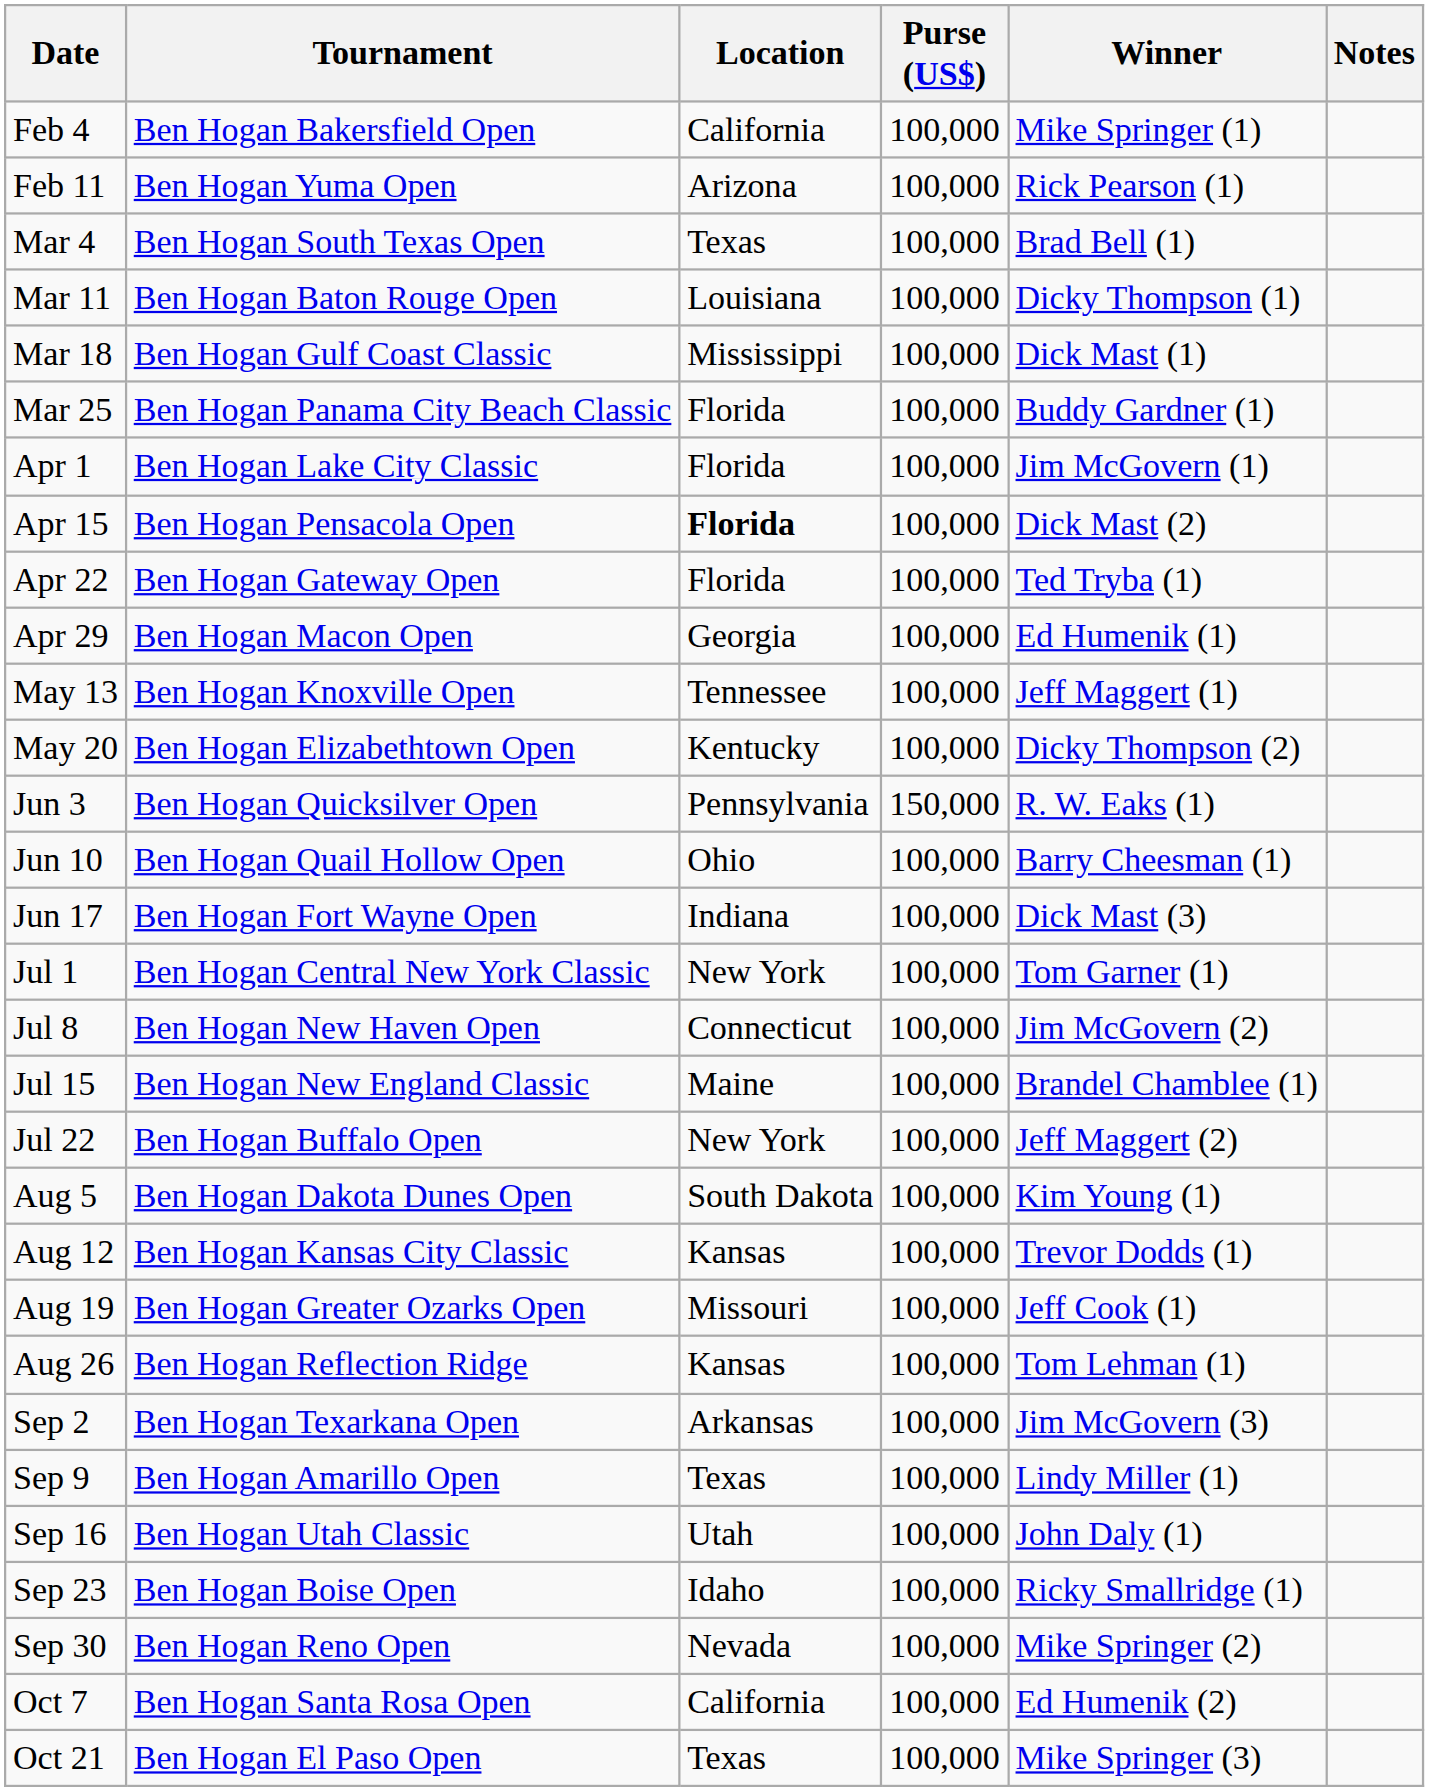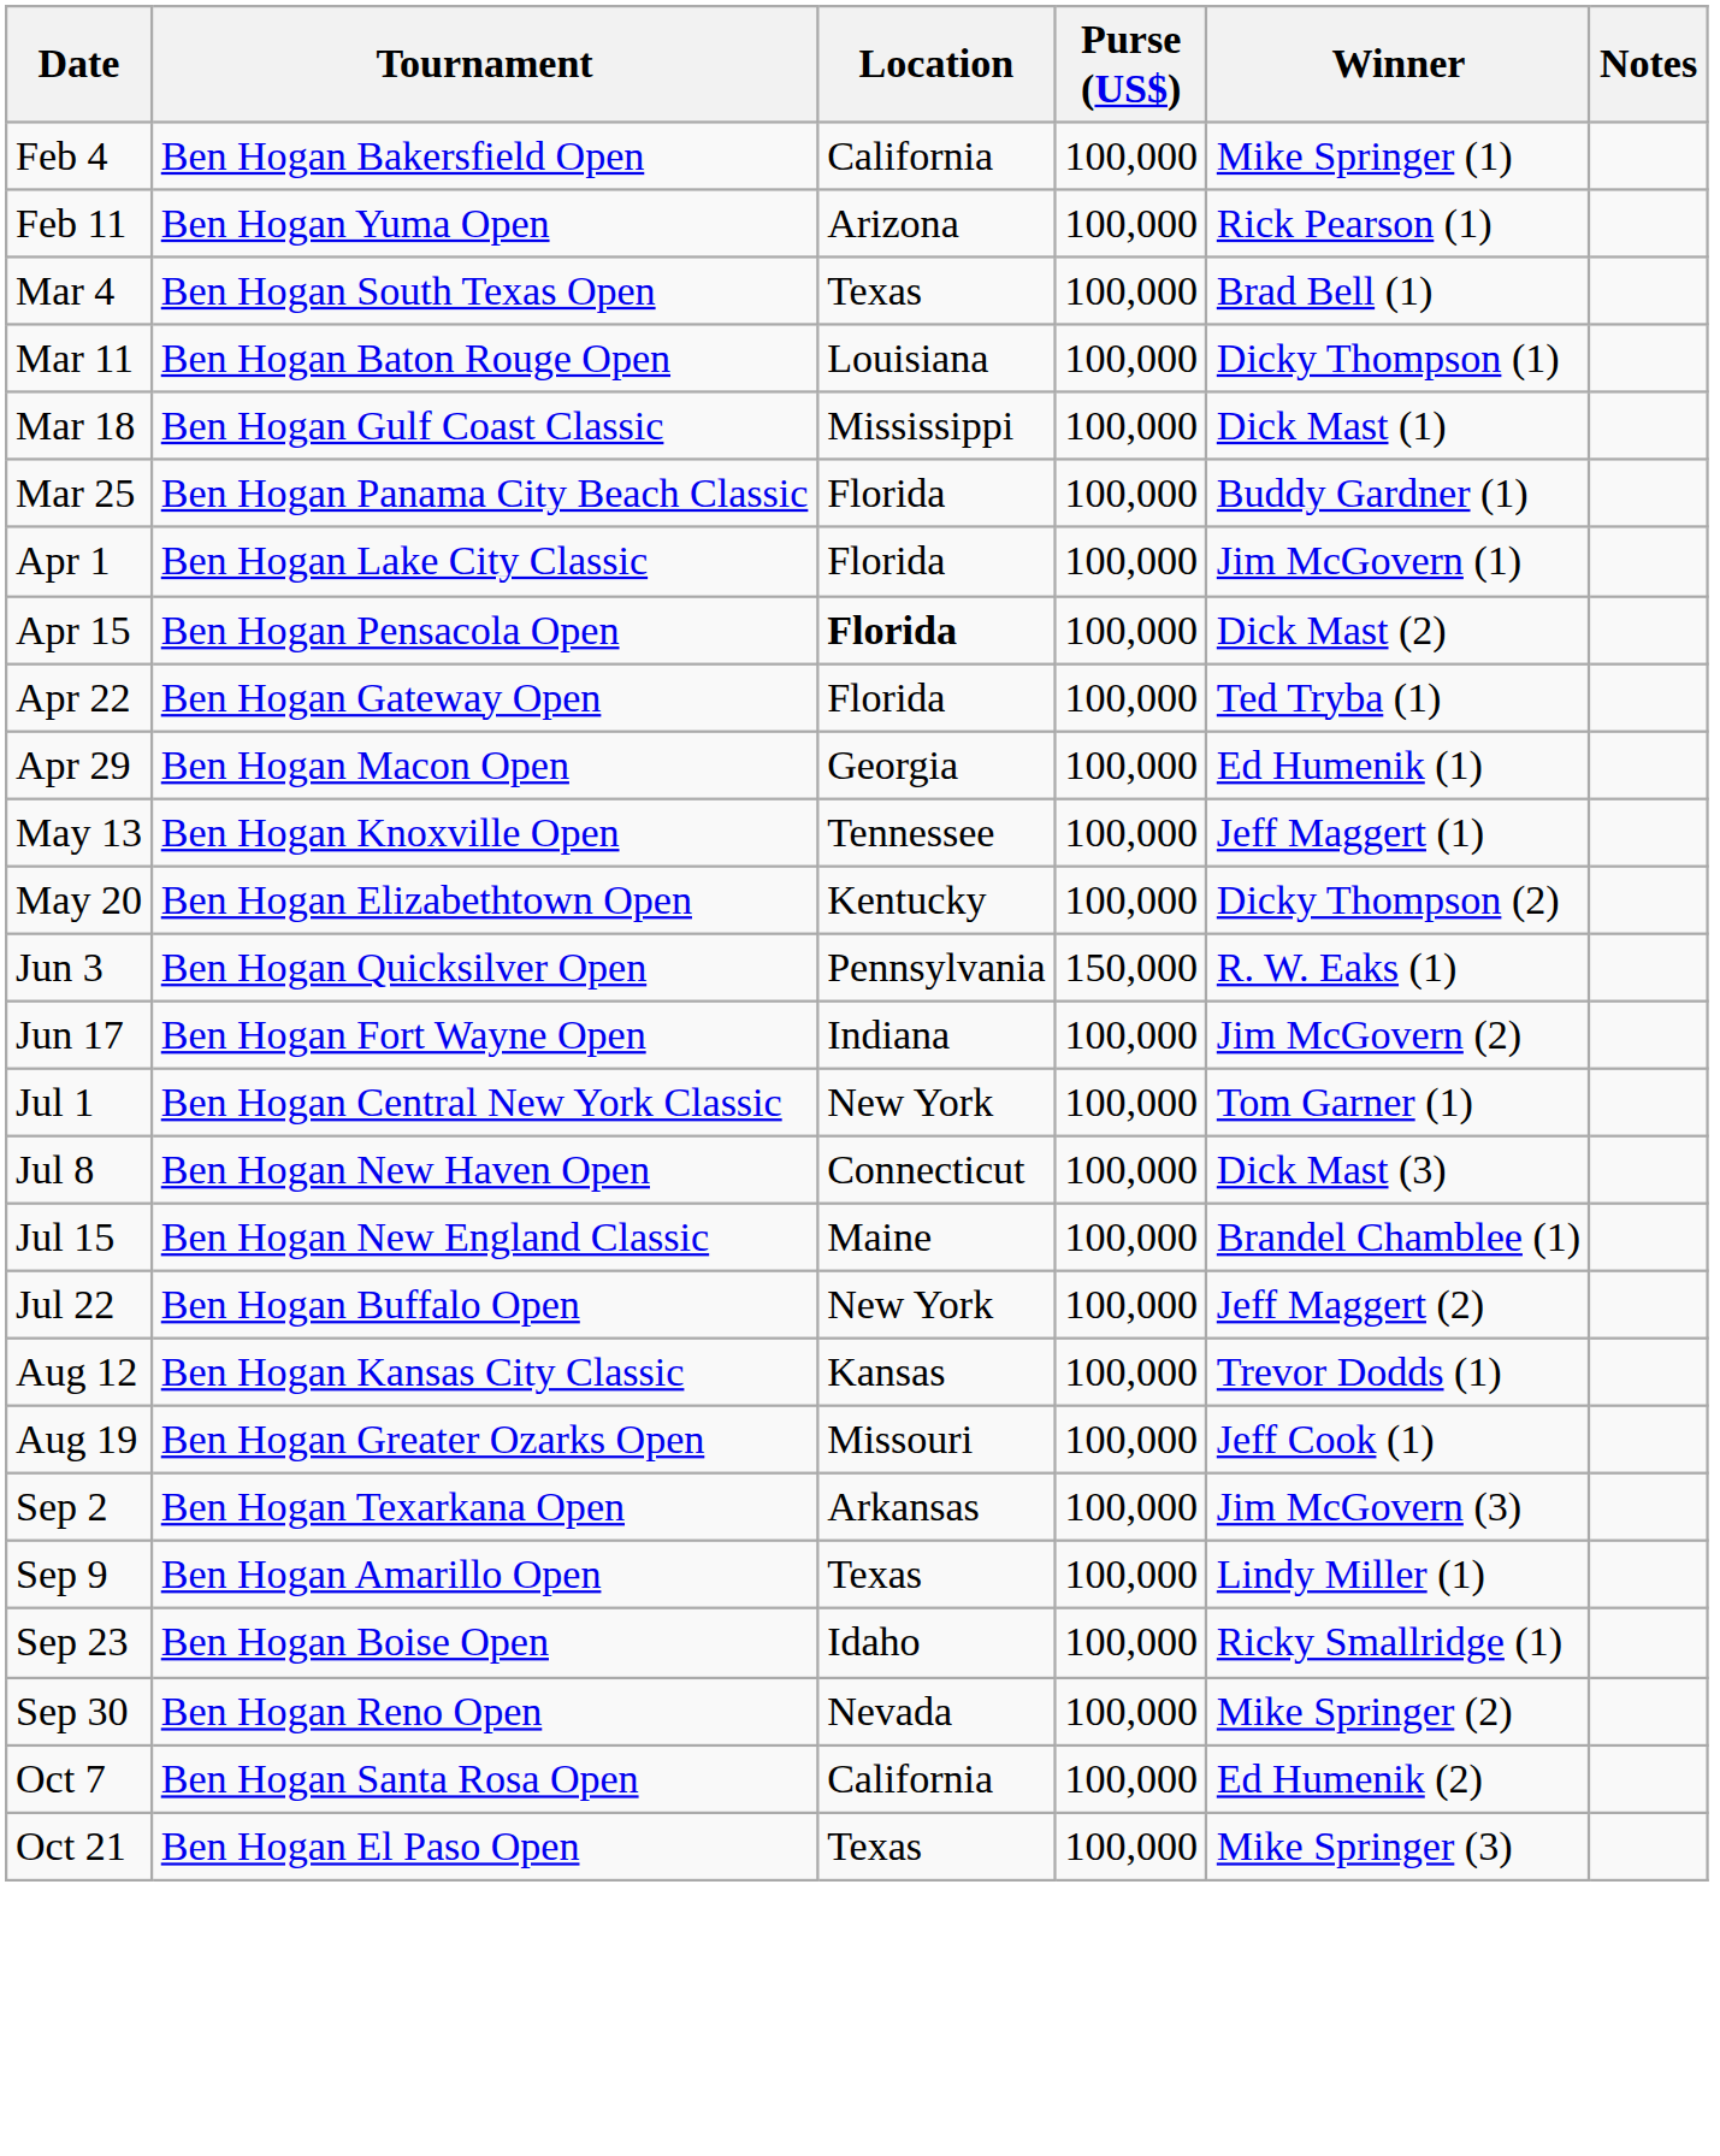 <table class="wikitable" style="font-size:95%">
 <tr>
 <th>Date</th>
 <th>Tournament</th>
 <th>Location</th>
 <th>Purse<br>(<a href='#'>US$</a>)</th>
 <th>Winner</th>
 <th>Notes</th>
 </tr>
 <tr>
 <td>Feb 4</td>
 <td><a href='#'>Ben Hogan Bakersfield Open</a></td>
 <td>California</td>
 <td align=right>100,000</td>
 <td> <a href='#'>Mike Springer</a> (1)</td>
 <td></td>
 </tr>
 <tr>
 <td>Feb 11</td>
 <td><a href='#'>Ben Hogan Yuma Open</a></td>
 <td>Arizona</td>
 <td align=right>100,000</td>
 <td> <a href='#'>Rick Pearson</a> (1)</td>
 <td></td>
 </tr>
 <tr>
 <td>Mar 4</td>
 <td><a href='#'>Ben Hogan South Texas Open</a></td>
 <td>Texas</td>
 <td align=right>100,000</td>
 <td> <a href='#'>Brad Bell</a> (1)</td>
 <td></td>
 </tr>
 <tr>
 <td>Mar 11</td>
 <td><a href='#'>Ben Hogan Baton Rouge Open</a></td>
 <td>Louisiana</td>
 <td align=right>100,000</td>
 <td> <a href='#'>Dicky Thompson</a> (1)</td>
 <td></td>
 </tr>
 <tr>
 <td>Mar 18</td>
 <td><a href='#'>Ben Hogan Gulf Coast Classic</a></td>
 <td>Mississippi</td>
 <td align=right>100,000</td>
 <td> <a href='#'>Dick Mast</a> (1)</td>
 <td></td>
 </tr>
 <tr>
 <td>Mar 25</td>
 <td><a href='#'>Ben Hogan Panama City Beach Classic</a></td>
 <td>Florida</td>
 <td align=right>100,000</td>
 <td> <a href='#'>Buddy Gardner</a> (1)</td>
 <td></td>
 </tr>
 <tr>
 <td>Apr 1</td>
 <td><a href='#'>Ben Hogan Lake City Classic</a></td>
 <td>Florida</td>
 <td align=right>100,000</td>
 <td> <a href='#'>Jim McGovern</a> (1)</td>
 <td></td>
 </tr>
 <tr>
 <td>Apr 15</td>
 <td><a href='#'>Ben Hogan Pensacola Open</a></td>
 <td><strong>Florida</strong></td>
 <td align=right>100,000</td>
 <td> <a href='#'>Dick Mast</a> (2)</td>
 <td></td>
 </tr>
 <tr>
 <td>Apr 22</td>
 <td><a href='#'>Ben Hogan Gateway Open</a></td>
 <td>Florida</td>
 <td align=right>100,000</td>
 <td> <a href='#'>Ted Tryba</a> (1)</td>
 <td></td>
 </tr>
 <tr>
 <td>Apr 29</td>
 <td><a href='#'>Ben Hogan Macon Open</a></td>
 <td>Georgia</td>
 <td align=right>100,000</td>
 <td> <a href='#'>Ed Humenik</a> (1)</td>
 <td></td>
 </tr>
 <tr>
 <td>May 13</td>
 <td><a href='#'>Ben Hogan Knoxville Open</a></td>
 <td>Tennessee</td>
 <td align=right>100,000</td>
 <td> <a href='#'>Jeff Maggert</a> (1)</td>
 <td></td>
 </tr>
 <tr>
 <td>May 20</td>
 <td><a href='#'>Ben Hogan Elizabethtown Open</a></td>
 <td>Kentucky</td>
 <td align=right>100,000</td>
 <td> <a href='#'>Dicky Thompson</a> (2)</td>
 <td></td>
 </tr>
 <tr>
 <td>Jun 3</td>
 <td><a href='#'>Ben Hogan Quicksilver Open</a></td>
 <td>Pennsylvania</td>
 <td align=right>150,000</td>
 <td> <a href='#'>R. W. Eaks</a> (1)</td>
 <td></td>
 </tr>
 <tr>
-<td>Jun 10</td>
-<td><a href='#'>Ben Hogan Quail Hollow Open</a></td>
-<td>Ohio</td>
-<td align=right>100,000</td>
-<td> <a href='#'>Barry Cheesman</a> (1)</td>
-<td></td>
-</tr>
-<tr>
 <td>Jun 17</td>
 <td><a href='#'>Ben Hogan Fort Wayne Open</a></td>
 <td>Indiana</td>
 <td align=right>100,000</td>
-<td> <a href='#'>Dick Mast</a> (3)</td>
+<td> <a href='#'>Jim McGovern</a> (2)</td>
 <td></td>
 </tr>
 <tr>
 <td>Jul 1</td>
 <td><a href='#'>Ben Hogan Central New York Classic</a></td>
 <td>New York</td>
 <td align=right>100,000</td>
 <td> <a href='#'>Tom Garner</a> (1)</td>
 <td></td>
 </tr>
 <tr>
 <td>Jul 8</td>
 <td><a href='#'>Ben Hogan New Haven Open</a></td>
 <td>Connecticut</td>
 <td align=right>100,000</td>
-<td> <a href='#'>Jim McGovern</a> (2)</td>
+<td> <a href='#'>Dick Mast</a> (3)</td>
 <td></td>
 </tr>
 <tr>
 <td>Jul 15</td>
 <td><a href='#'>Ben Hogan New England Classic</a></td>
 <td>Maine</td>
 <td align=right>100,000</td>
 <td> <a href='#'>Brandel Chamblee</a> (1)</td>
 <td></td>
 </tr>
 <tr>
 <td>Jul 22</td>
 <td><a href='#'>Ben Hogan Buffalo Open</a></td>
 <td>New York</td>
 <td align=right>100,000</td>
 <td> <a href='#'>Jeff Maggert</a> (2)</td>
 <td></td>
 </tr>
 <tr>
-<td>Aug 5</td>
-<td><a href='#'>Ben Hogan Dakota Dunes Open</a></td>
-<td>South Dakota</td>
-<td align=right>100,000</td>
-<td> <a href='#'>Kim Young</a> (1)</td>
-<td></td>
-</tr>
-<tr>
 <td>Aug 12</td>
 <td><a href='#'>Ben Hogan Kansas City Classic</a></td>
 <td>Kansas</td>
 <td align=right>100,000</td>
 <td> <a href='#'>Trevor Dodds</a> (1)</td>
 <td></td>
 </tr>
 <tr>
 <td>Aug 19</td>
 <td><a href='#'>Ben Hogan Greater Ozarks Open</a></td>
 <td>Missouri</td>
 <td align=right>100,000</td>
 <td> <a href='#'>Jeff Cook</a> (1)</td>
 <td></td>
 </tr>
 <tr>
-<td>Aug 26</td>
-<td><a href='#'>Ben Hogan Reflection Ridge</a></td>
-<td>Kansas</td>
-<td align=right>100,000</td>
-<td> <a href='#'>Tom Lehman</a> (1)</td>
-<td></td>
-</tr>
-<tr>
 <td>Sep 2</td>
 <td><a href='#'>Ben Hogan Texarkana Open</a></td>
 <td>Arkansas</td>
 <td align=right>100,000</td>
 <td> <a href='#'>Jim McGovern</a> (3)</td>
 <td></td>
 </tr>
 <tr>
 <td>Sep 9</td>
 <td><a href='#'>Ben Hogan Amarillo Open</a></td>
 <td>Texas</td>
 <td align=right>100,000</td>
 <td> <a href='#'>Lindy Miller</a> (1)</td>
-<td></td>
-</tr>
-<tr>
-<td>Sep 16</td>
-<td><a href='#'>Ben Hogan Utah Classic</a></td>
-<td>Utah</td>
-<td align=right>100,000</td>
-<td> <a href='#'>John Daly</a> (1)</td>
 <td></td>
 </tr>
 <tr>
 <td>Sep 23</td>
 <td><a href='#'>Ben Hogan Boise Open</a></td>
 <td>Idaho</td>
 <td align=right>100,000</td>
 <td> <a href='#'>Ricky Smallridge</a> (1)</td>
 <td></td>
 </tr>
 <tr>
 <td>Sep 30</td>
 <td><a href='#'>Ben Hogan Reno Open</a></td>
 <td>Nevada</td>
 <td align=right>100,000</td>
 <td> <a href='#'>Mike Springer</a> (2)</td>
 <td></td>
 </tr>
 <tr>
 <td>Oct 7</td>
 <td><a href='#'>Ben Hogan Santa Rosa Open</a></td>
 <td>California</td>
 <td align=right>100,000</td>
 <td> <a href='#'>Ed Humenik</a> (2)</td>
 <td></td>
 </tr>
 <tr>
 <td>Oct 21</td>
 <td><a href='#'>Ben Hogan El Paso Open</a></td>
 <td>Texas</td>
 <td align=right>100,000</td>
 <td> <a href='#'>Mike Springer</a> (3)</td>
 <td></td>
 </tr>
 </table>
